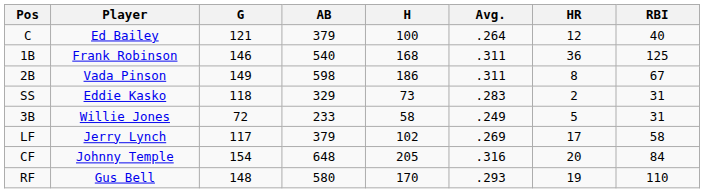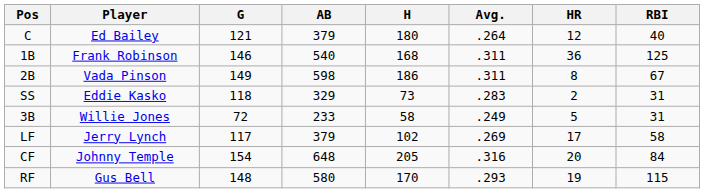 <table class="wikitable sortable">
 <tr>
 <th bgcolor="#DDDDFF" width="5%">Pos</th>
 <th bgcolor="#DDDDFF" width="16%">Player</th>
 <th bgcolor="#DDDDFF" width="9%">G</th>
 <th bgcolor="#DDDDFF" width="9%">AB</th>
 <th bgcolor="#DDDDFF" width="9%">H</th>
 <th bgcolor="#DDDDFF" width="9%">Avg.</th>
 <th bgcolor="#DDDDFF" width="9%">HR</th>
 <th bgcolor="#DDDDFF" width="9%">RBI</th>
 </tr>
 <tr align="center">
 <td>C</td>
 <td><a href='#'>Ed Bailey</a></td>
 <td>121</td>
 <td>379</td>
-<td>100</td>
+<td>180</td>
 <td>.264</td>
 <td>12</td>
 <td>40</td>
 </tr>
 <tr align=center>
 <td>1B</td>
 <td><a href='#'>Frank Robinson</a></td>
 <td>146</td>
 <td>540</td>
 <td>168</td>
 <td>.311</td>
 <td>36</td>
 <td>125</td>
 </tr>
 <tr align=center>
 <td>2B</td>
 <td><a href='#'>Vada Pinson</a></td>
 <td>149</td>
 <td>598</td>
 <td>186</td>
 <td>.311</td>
 <td>8</td>
 <td>67</td>
 </tr>
 <tr align=center>
 <td>SS</td>
 <td><a href='#'>Eddie Kasko</a></td>
 <td>118</td>
 <td>329</td>
 <td>73</td>
 <td>.283</td>
 <td>2</td>
 <td>31</td>
 </tr>
 <tr align=center>
 <td>3B</td>
 <td><a href='#'>Willie Jones</a></td>
 <td>72</td>
 <td>233</td>
 <td>58</td>
 <td>.249</td>
 <td>5</td>
 <td>31</td>
 </tr>
 <tr align=center>
 <td>LF</td>
 <td><a href='#'>Jerry Lynch</a></td>
 <td>117</td>
 <td>379</td>
 <td>102</td>
 <td>.269</td>
 <td>17</td>
 <td>58</td>
 </tr>
 <tr align=center>
 <td>CF</td>
 <td><a href='#'>Johnny Temple</a></td>
 <td>154</td>
 <td>648</td>
 <td>205</td>
 <td>.316</td>
 <td>20</td>
 <td>84</td>
 </tr>
 <tr align=center>
 <td>RF</td>
 <td><a href='#'>Gus Bell</a></td>
 <td>148</td>
 <td>580</td>
 <td>170</td>
 <td>.293</td>
 <td>19</td>
-<td>110</td>
+<td>115</td>
 </tr>
 </table>
